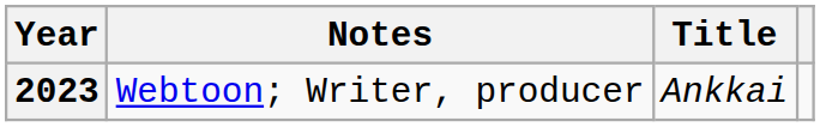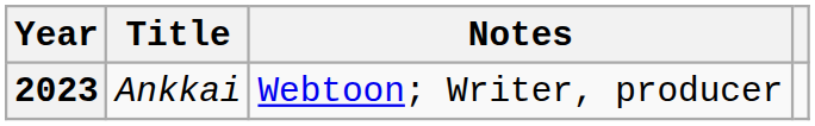 <table class="wikitable plainrowheaders sortable">
 <tr>
 <th scope="col">Year</th>
+<th scope="col">Title</th>
 <th scope="col">Notes</th>
-<th scope="col">Title</th>
 <th scope="col" class="unsortable"></th>
 </tr>
 <tr>
 <th scope="row">2023</th>
+<td><em>Ankkai</em></td>
 <td><a href='#'>Webtoon</a>; Writer, producer</td>
-<td><em>Ankkai</em></td>
 <td style="text-align:center"></td>
 </tr>
 </table>
